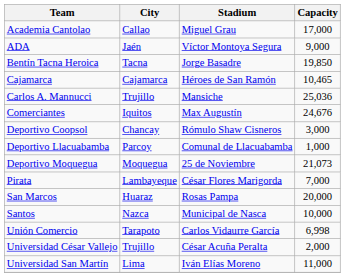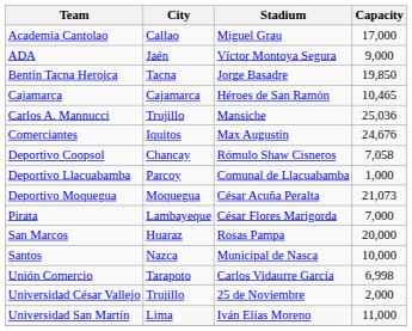 <table class="wikitable sortable">
 <tr>
 <th>Team</th>
 <th>City</th>
 <th>Stadium</th>
 <th>Capacity</th>
 </tr>
 <tr>
 <td><a href='#'>Academia Cantolao</a></td>
 <td><a href='#'>Callao</a></td>
 <td><a href='#'>Miguel Grau</a></td>
 <td align="center">17,000</td>
 </tr>
 <tr>
 <td><a href='#'>ADA</a></td>
 <td><a href='#'>Jaén</a></td>
 <td><a href='#'>Víctor Montoya Segura</a></td>
 <td align="center">9,000</td>
 </tr>
 <tr>
 <td><a href='#'>Bentín Tacna Heroica</a></td>
 <td><a href='#'>Tacna</a></td>
 <td><a href='#'>Jorge Basadre</a></td>
 <td align="center">19,850</td>
 </tr>
 <tr>
 <td><a href='#'>Cajamarca</a></td>
 <td><a href='#'>Cajamarca</a></td>
 <td><a href='#'>Héroes de San Ramón</a></td>
 <td align="center">10,465</td>
 </tr>
 <tr>
 <td><a href='#'>Carlos A. Mannucci</a></td>
 <td><a href='#'>Trujillo</a></td>
 <td><a href='#'>Mansiche</a></td>
 <td align="center">25,036</td>
 </tr>
 <tr>
 <td><a href='#'>Comerciantes</a></td>
 <td><a href='#'>Iquitos</a></td>
 <td><a href='#'>Max Augustín</a></td>
 <td align="center">24,676</td>
 </tr>
 <tr>
 <td><a href='#'>Deportivo Coopsol</a></td>
 <td><a href='#'>Chancay</a></td>
 <td><a href='#'>Rómulo Shaw Cisneros</a></td>
-<td align="center">3,000</td>
+<td align="center">7,058</td>
 </tr>
 <tr>
 <td><a href='#'>Deportivo Llacuabamba</a></td>
 <td><a href='#'>Parcoy</a></td>
 <td><a href='#'>Comunal de Llacuabamba</a></td>
 <td align="center">1,000</td>
 </tr>
 <tr>
 <td><a href='#'>Deportivo Moquegua</a></td>
 <td><a href='#'>Moquegua</a></td>
-<td><a href='#'>25 de Noviembre</a></td>
+<td><a href='#'>César Acuña Peralta</a></td>
 <td align="center">21,073</td>
 </tr>
 <tr>
 <td><a href='#'>Pirata</a></td>
 <td><a href='#'>Lambayeque</a></td>
 <td><a href='#'>César Flores Marigorda</a></td>
 <td align="center">7,000</td>
 </tr>
 <tr>
 <td><a href='#'>San Marcos</a></td>
 <td><a href='#'>Huaraz</a></td>
 <td><a href='#'>Rosas Pampa</a></td>
 <td align="center">20,000</td>
 </tr>
 <tr>
 <td><a href='#'>Santos</a></td>
 <td><a href='#'>Nazca</a></td>
 <td><a href='#'>Municipal de Nasca</a></td>
 <td align="center">10,000</td>
 </tr>
 <tr>
 <td><a href='#'>Unión Comercio</a></td>
 <td><a href='#'>Tarapoto</a></td>
 <td><a href='#'>Carlos Vidaurre García</a></td>
 <td align="center">6,998</td>
 </tr>
 <tr>
 <td><a href='#'>Universidad César Vallejo</a></td>
 <td><a href='#'>Trujillo</a></td>
-<td><a href='#'>César Acuña Peralta</a></td>
+<td><a href='#'>25 de Noviembre</a></td>
 <td align="center">2,000</td>
 </tr>
 <tr>
 <td><a href='#'>Universidad San Martín</a></td>
 <td><a href='#'>Lima</a></td>
 <td><a href='#'>Iván Elías Moreno</a></td>
 <td align="center">11,000</td>
 </tr>
 <tr>
 </tr>
 </table>
